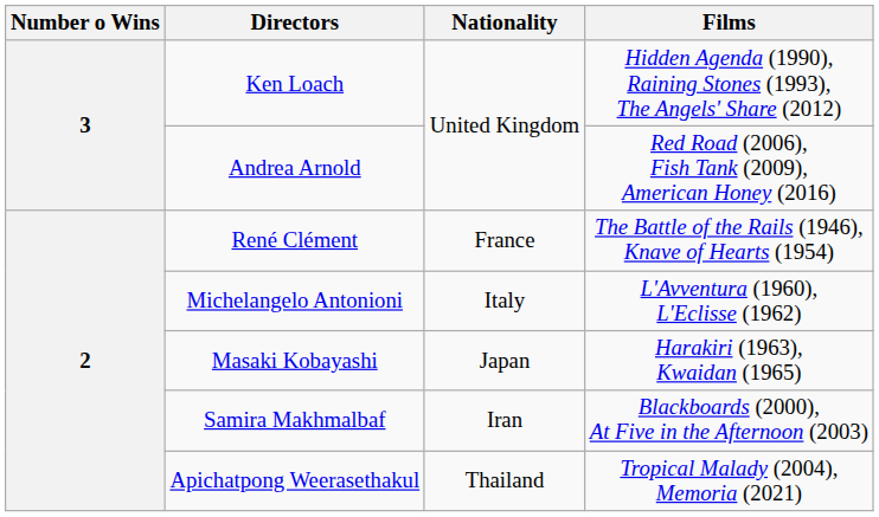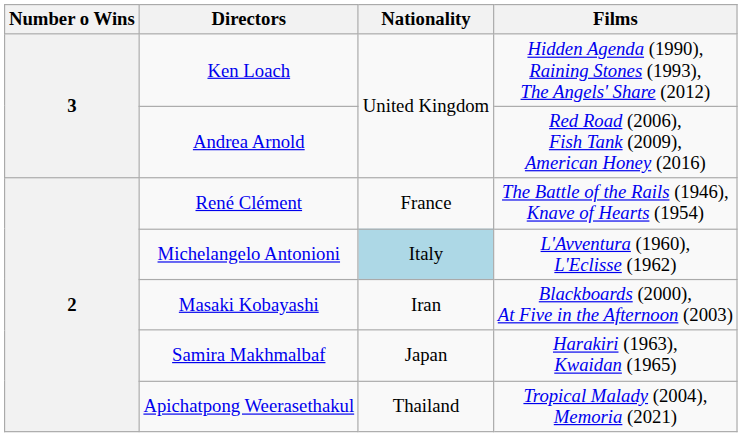 <table class="wikitable" style="text-align:center;">
 <tr>
 <th>Number o Wins</th>
 <th scope="col">Directors</th>
 <th scope="col">Nationality</th>
 <th scope="col">Films</th>
 </tr>
 <tr>
 <th rowspan="2">3</th>
 <td><a href='#'>Ken Loach</a></td>
 <td rowspan="2">United Kingdom</td>
 <td><em><a href='#'>Hidden Agenda</a></em> (1990), <br>  <em><a href='#'>Raining Stones</a></em> (1993), <br>  <em><a href='#'>The Angels' Share</a></em> (2012)</td>
 </tr>
 <tr>
 <td><a href='#'>Andrea Arnold</a></td>
 <td><em><a href='#'>Red Road</a></em> (2006), <br>  <em><a href='#'>Fish Tank</a></em> (2009), <br>  <em><a href='#'>American Honey</a></em> (2016)</td>
 </tr>
 <tr>
 <th rowspan="5">2</th>
 <td><a href='#'>René Clément</a></td>
 <td>France</td>
 <td><em><a href='#'>The Battle of the Rails</a></em> (1946), <br>  <em><a href='#'>Knave of Hearts</a></em> (1954)</td>
 </tr>
 <tr>
 <td><a href='#'>Michelangelo Antonioni</a></td>
-<td>Italy</td>
+<td style="background: lightblue;">Italy</td>
 <td><em><a href='#'>L'Avventura</a></em> (1960), <br>  <em><a href='#'>L'Eclisse</a></em> (1962)</td>
 </tr>
 <tr>
 <td><a href='#'>Masaki Kobayashi</a></td>
-<td>Japan</td>
-<td><em><a href='#'>Harakiri</a></em> (1963), <br>  <em><a href='#'>Kwaidan</a></em> (1965)</td>
+<td>Iran</td>
+<td><em><a href='#'>Blackboards</a></em> (2000), <br>  <em><a href='#'>At Five in the Afternoon</a></em> (2003)</td>
 </tr>
 <tr>
 <td><a href='#'>Samira Makhmalbaf</a></td>
-<td>Iran</td>
-<td><em><a href='#'>Blackboards</a></em> (2000), <br>  <em><a href='#'>At Five in the Afternoon</a></em> (2003)</td>
+<td>Japan</td>
+<td><em><a href='#'>Harakiri</a></em> (1963), <br>  <em><a href='#'>Kwaidan</a></em> (1965)</td>
 </tr>
 <tr>
 <td><a href='#'>Apichatpong Weerasethakul</a></td>
 <td>Thailand</td>
 <td><em><a href='#'>Tropical Malady</a></em> (2004), <br>  <em><a href='#'>Memoria</a></em> (2021)</td>
 </tr>
 </table>
